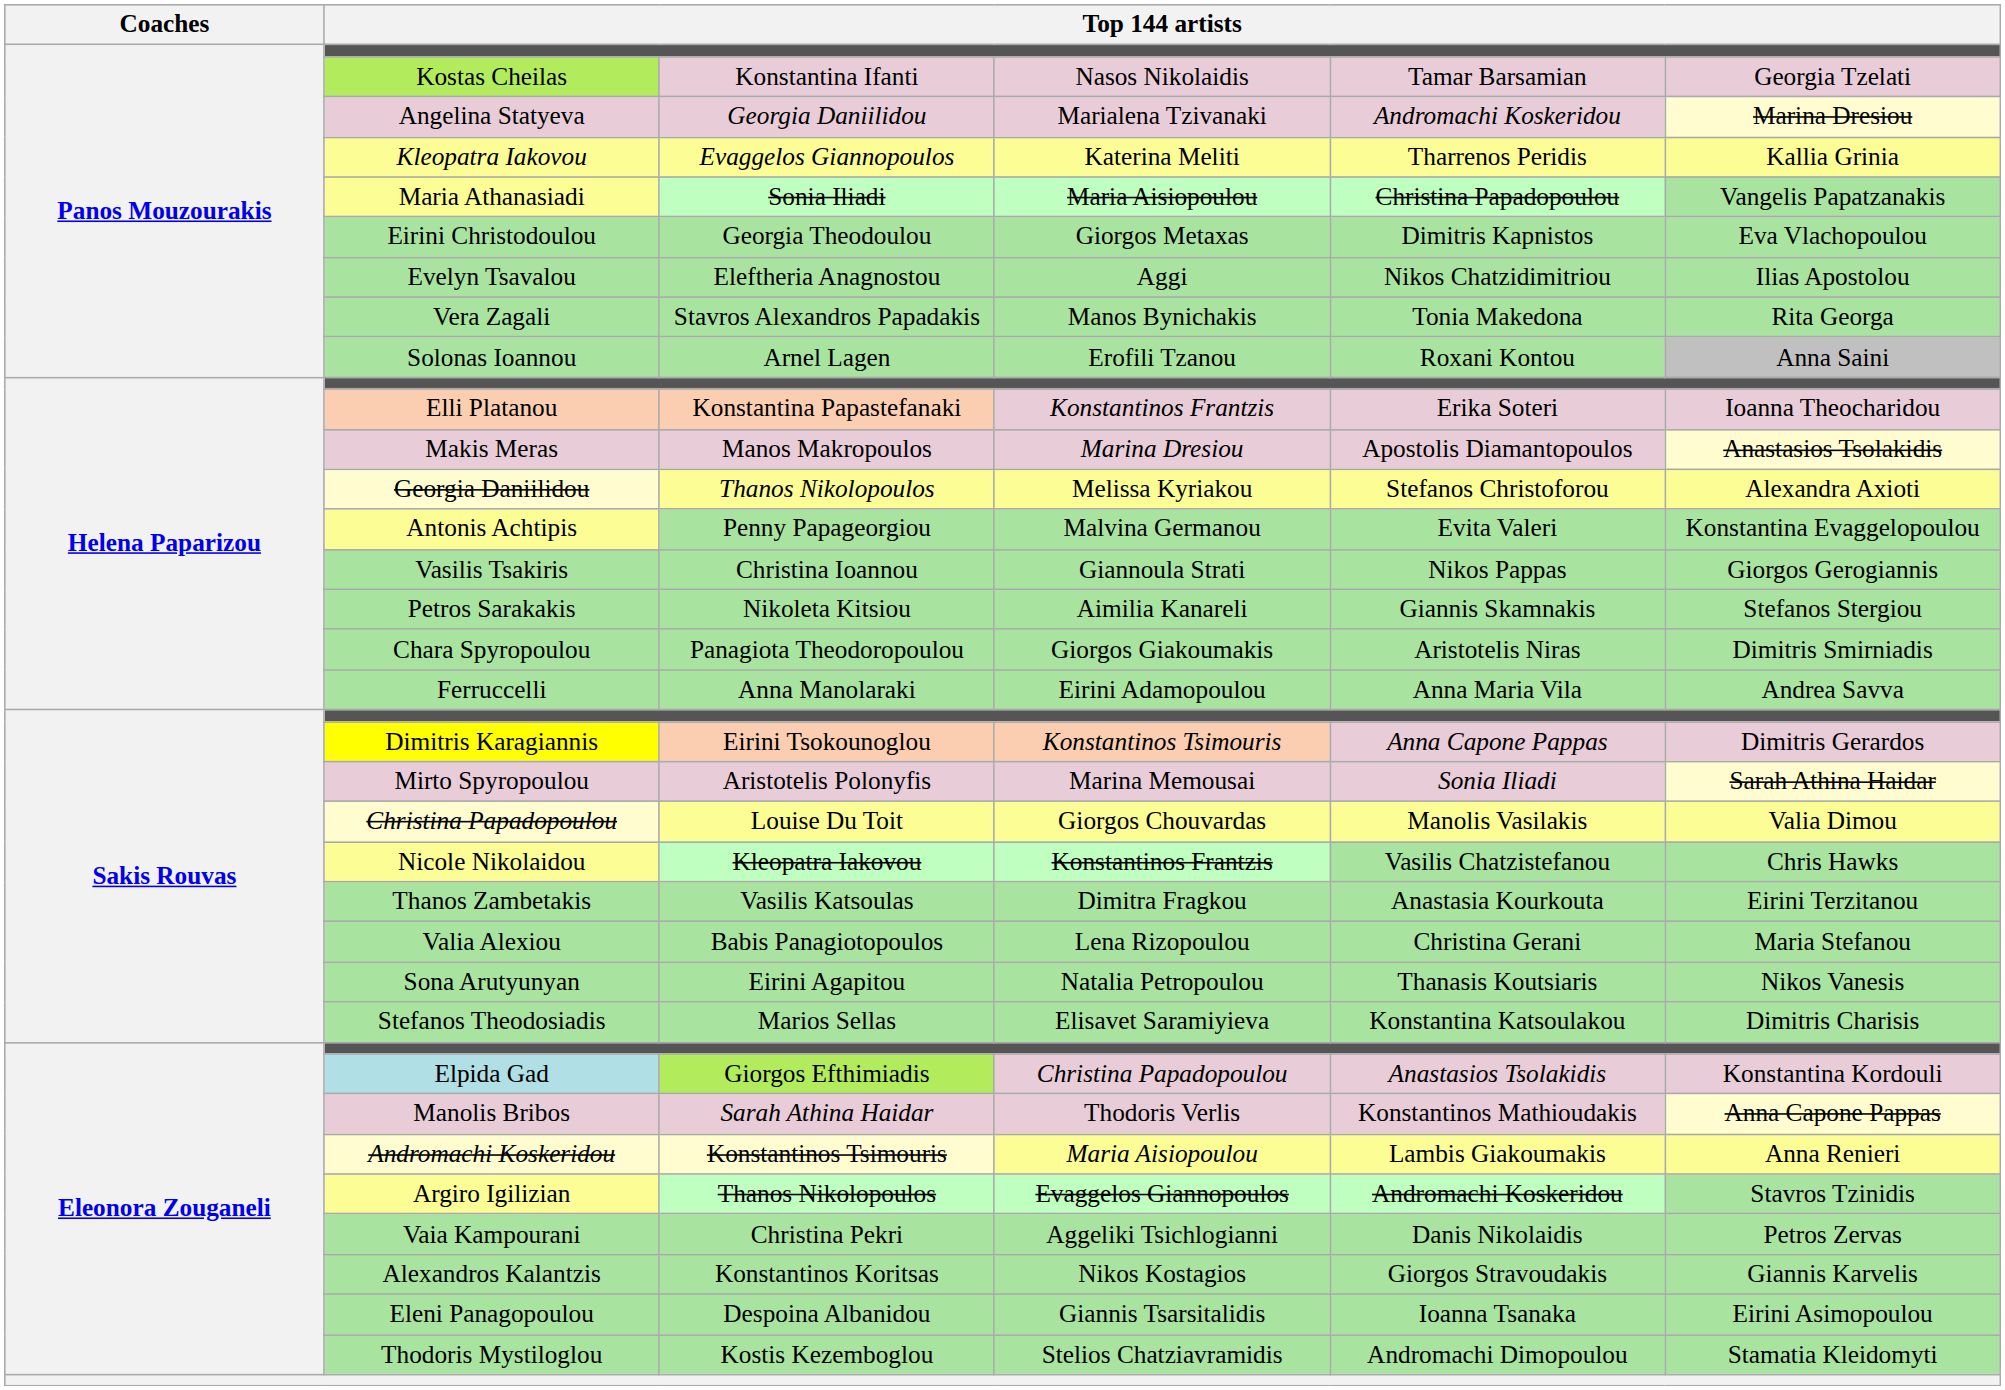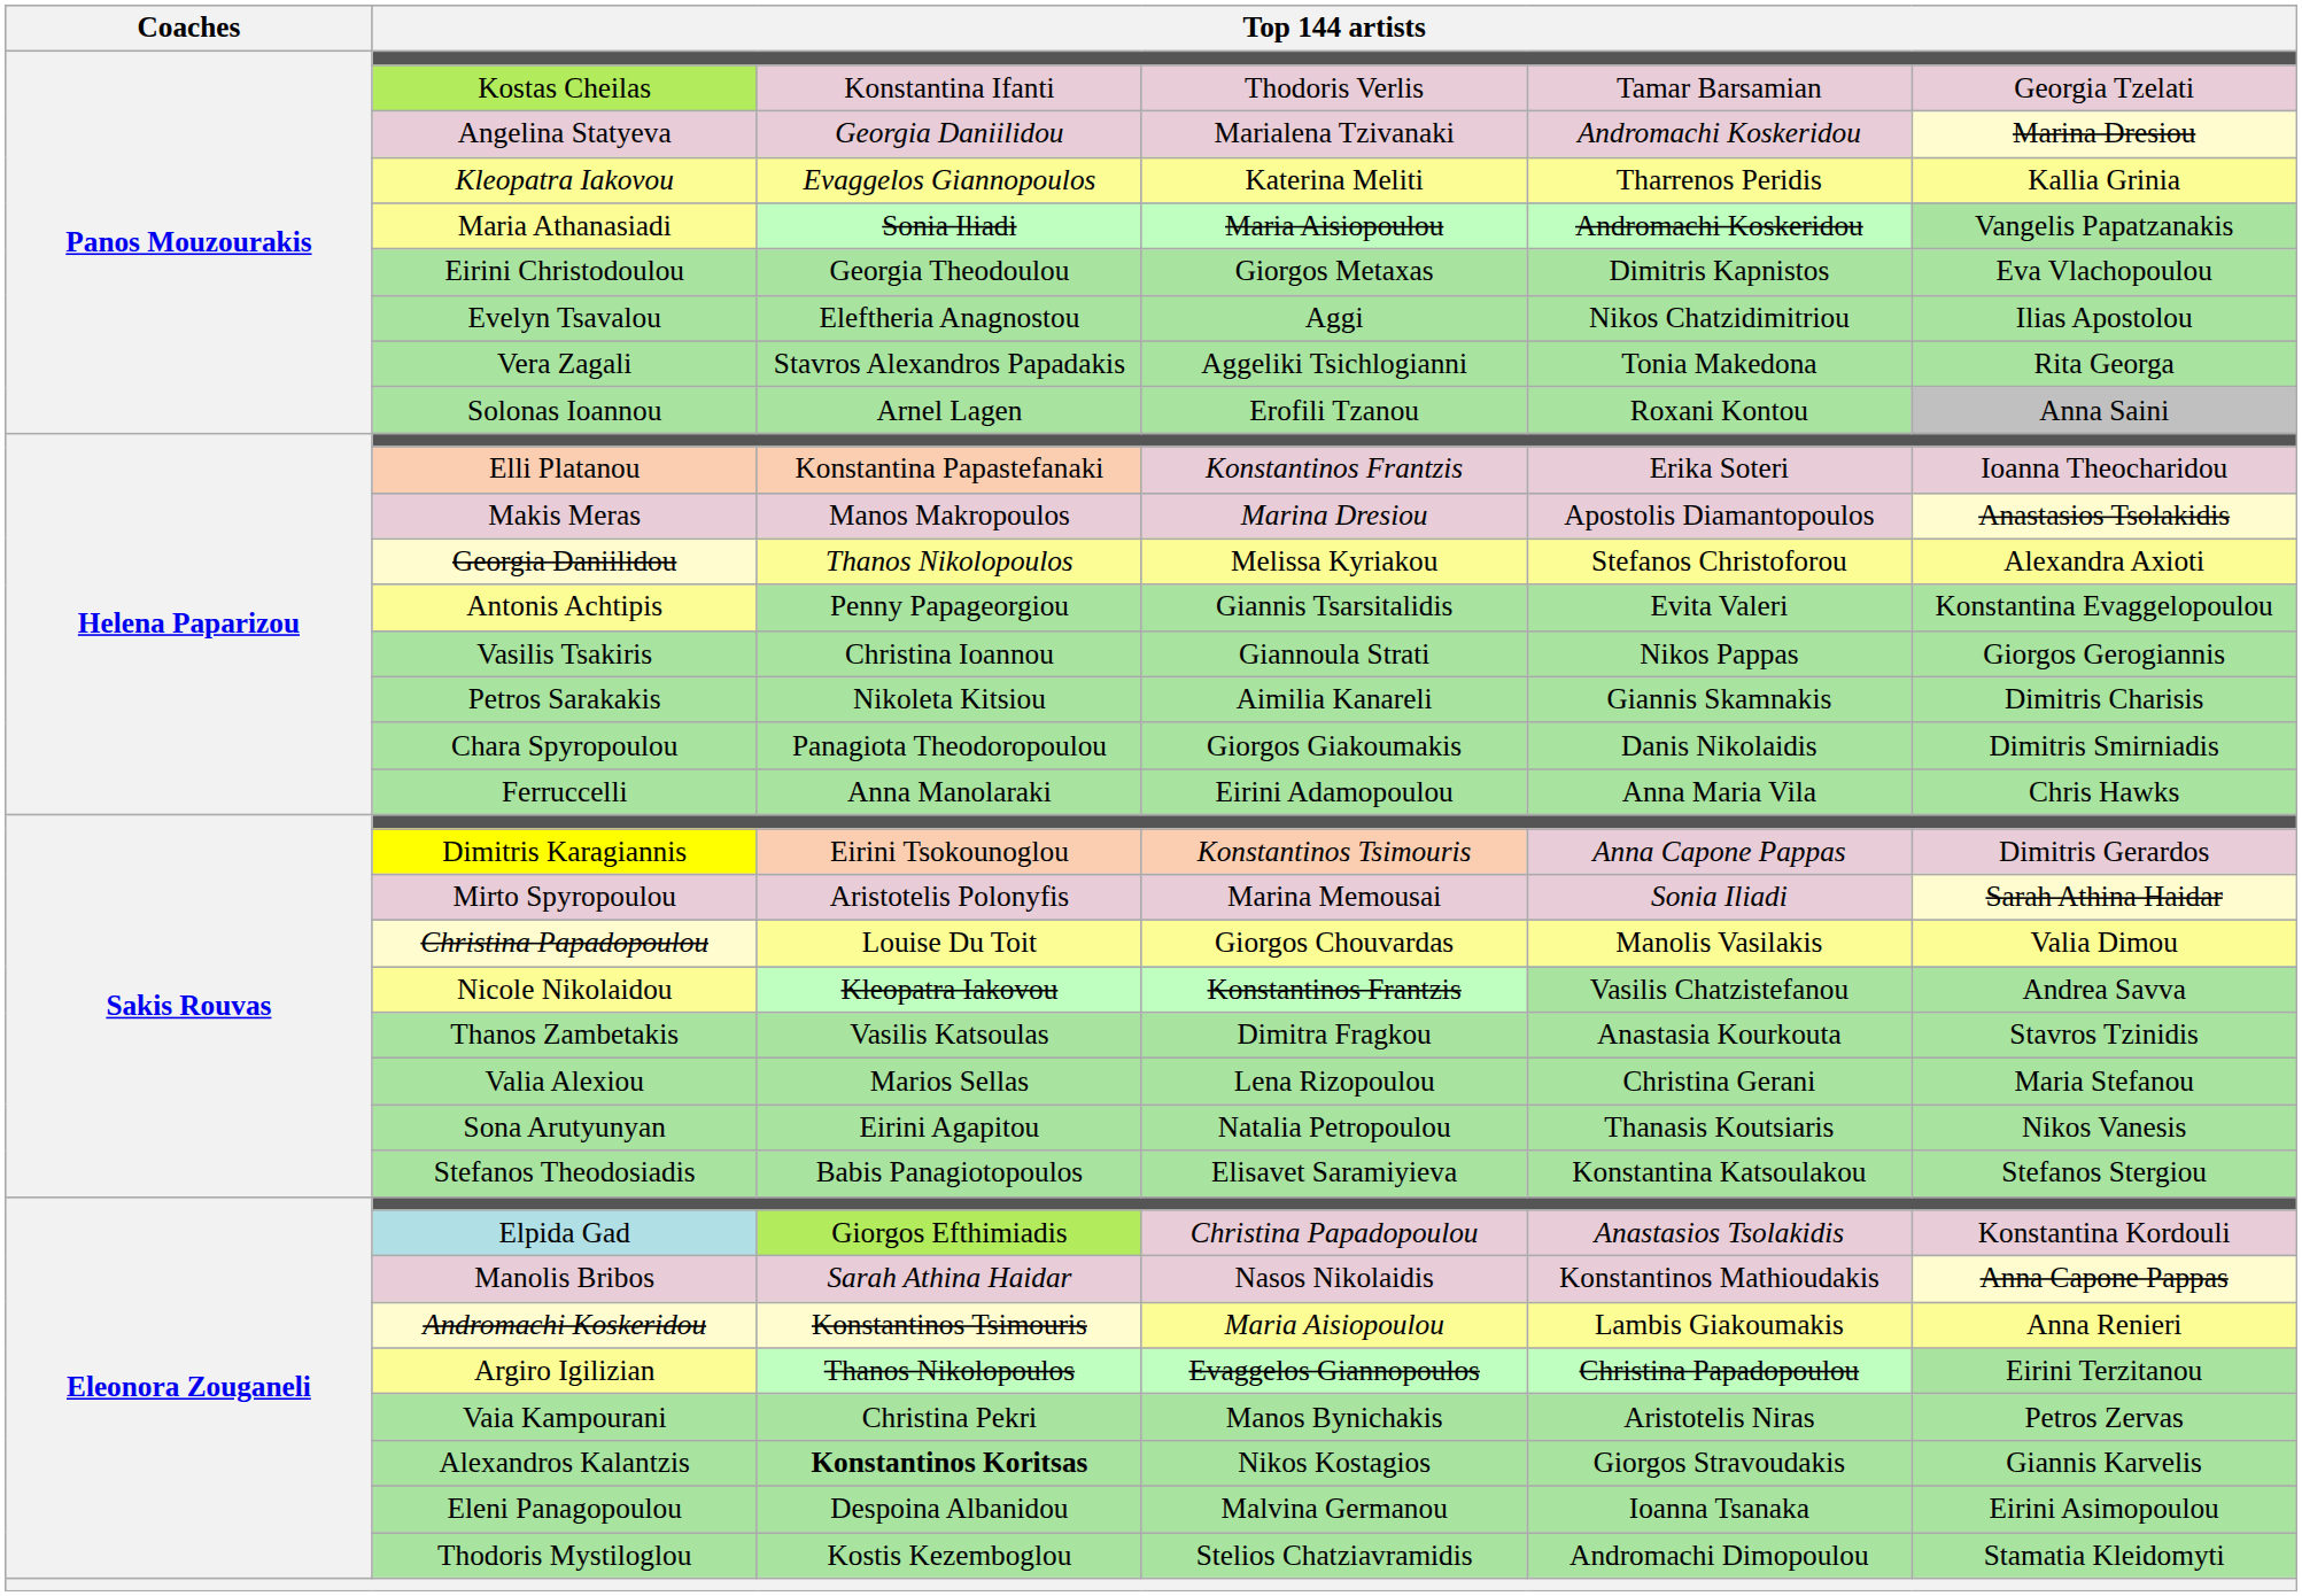 <table class="wikitable" style="text-align:center; width:100%;">
 <tr>
 <th scope="col" style="width:16%;">Coaches</th>
 <th scope="col" style="width:84%;" colspan="5">Top 144 artists</th>
 </tr>
 <tr>
 <th rowspan="9"><a href='#'>Panos Mouzourakis</a></th>
 <td colspan="9" style="background-color:#555555;"></td>
 </tr>
 <tr>
 <td width="16.8%" style="background-color:#B2EC5D;">Kostas Cheilas</td>
 <td width="16.8%" style="background-color:#E8CCD7;">Konstantina Ifanti</td>
-<td width="16.8%" style="background-color:#E8CCD7;">Nasos Nikolaidis</td>
+<td style="background-color:#E8CCD7;">Thodoris Verlis</td>
 <td width="16.8%" style="background-color:#E8CCD7;">Tamar Barsamian</td>
 <td width="16.8%" style="background-color:#E8CCD7;">Georgia Tzelati</td>
 </tr>
 <tr>
 <td style="background-color:#E8CCD7;">Angelina Statyeva</td>
 <td style="background-color:#E8CCD7;"><em>Georgia Daniilidou</em></td>
 <td style="background-color:#E8CCD7;">Marialena Tzivanaki</td>
 <td style="background-color:#E8CCD7;"><em>Andromachi Koskeridou</em></td>
 <td style="background-color:#FFFDD0;"><s>Marina Dresiou</s></td>
 </tr>
 <tr>
 <td style="background-color:#FDFD96;"><em>Kleopatra Iakovou</em></td>
 <td style="background-color:#FDFD96;"><em>Evaggelos Giannopoulos</em></td>
 <td style="background-color:#FDFD96;">Katerina Meliti</td>
 <td style="background-color:#FDFD96;">Tharrenos Peridis</td>
 <td style="background-color:#FDFD96;">Kallia Grinia</td>
 </tr>
 <tr>
 <td style="background-color:#FDFD96;">Maria Athanasiadi</td>
 <td style="background-color:#BFFFC0;"><s>Sonia Iliadi</s></td>
 <td style="background-color:#BFFFC0;"><s>Maria Aisiopoulou</s></td>
-<td style="background-color:#BFFFC0;"><s>Christina Papadopoulou</s></td>
+<td style="background-color:#BFFFC0;"><s>Andromachi Koskeridou</s></td>
 <td style="background-color:#A8E4A0;">Vangelis Papatzanakis</td>
 </tr>
 <tr>
 <td style="background-color:#A8E4A0;">Eirini Christodoulou</td>
 <td style="background-color:#A8E4A0;">Georgia Theodoulou</td>
 <td style="background-color:#A8E4A0;">Giorgos Metaxas</td>
 <td style="background-color:#A8E4A0;">Dimitris Kapnistos</td>
 <td style="background-color:#A8E4A0;">Eva Vlachopoulou</td>
 </tr>
 <tr>
 <td style="background-color:#A8E4A0;">Evelyn Tsavalou</td>
 <td style="background-color:#A8E4A0;">Eleftheria Anagnostou</td>
 <td style="background-color:#A8E4A0;">Aggi</td>
 <td style="background-color:#A8E4A0;">Nikos Chatzidimitriou</td>
 <td style="background-color:#A8E4A0;">Ilias Apostolou</td>
 </tr>
 <tr>
 <td style="background-color:#A8E4A0;">Vera Zagali</td>
 <td style="background-color:#A8E4A0;">Stavros Alexandros Papadakis</td>
-<td style="background-color:#A8E4A0;">Manos Bynichakis</td>
+<td style="background-color:#A8E4A0;">Aggeliki Tsichlogianni</td>
 <td style="background-color:#A8E4A0;">Tonia Makedona</td>
 <td style="background-color:#A8E4A0;">Rita Georga</td>
 </tr>
 <tr>
 <td style="background-color:#A8E4A0;">Solonas Ioannou</td>
 <td style="background-color:#A8E4A0;">Arnel Lagen</td>
 <td style="background-color:#A8E4A0;">Erofili Tzanou</td>
 <td style="background-color:#A8E4A0;">Roxani Kontou</td>
 <td style="background-color:silver;">Anna Saini</td>
 </tr>
 <tr>
 <th rowspan="9"><a href='#'>Helena Paparizou</a></th>
 <td colspan="9" style="background-color:#555555;"></td>
 </tr>
 <tr>
 <td style="background-color:#FBCEB1;">Elli Platanou</td>
 <td style="background-color:#FBCEB1;">Konstantina Papastefanaki</td>
 <td style="background-color:#E8CCD7;"><em>Konstantinos Frantzis</em></td>
 <td style="background-color:#E8CCD7;">Erika Soteri</td>
 <td style="background-color:#E8CCD7;">Ioanna Theocharidou</td>
 </tr>
 <tr>
 <td style="background-color:#E8CCD7;">Makis Meras</td>
 <td style="background-color:#E8CCD7;">Manos Makropoulos</td>
 <td style="background-color:#E8CCD7;"><em>Marina Dresiou</em></td>
 <td style="background-color:#E8CCD7;">Apostolis Diamantopoulos</td>
 <td style="background-color:#FFFDD0;"><s>Anastasios Tsolakidis</s></td>
 </tr>
 <tr>
 <td style="background-color:#FFFDD0;"><s>Georgia Daniilidou</s></td>
 <td style="background-color:#FDFD96;"><em>Thanos Nikolopoulos</em></td>
 <td style="background-color:#FDFD96;">Melissa Kyriakou</td>
 <td style="background-color:#FDFD96;">Stefanos Christoforou</td>
 <td style="background-color:#FDFD96;">Alexandra Axioti</td>
 </tr>
 <tr>
 <td style="background-color:#FDFD96;">Antonis Achtipis</td>
 <td style="background-color:#A8E4A0;">Penny Papageorgiou</td>
-<td style="background-color:#A8E4A0;">Malvina Germanou</td>
+<td style="background-color:#A8E4A0;">Giannis Tsarsitalidis</td>
 <td style="background-color:#A8E4A0;">Evita Valeri</td>
 <td style="background-color:#A8E4A0;">Konstantina Evaggelopoulou</td>
 </tr>
 <tr>
 <td style="background-color:#A8E4A0;">Vasilis Tsakiris</td>
 <td style="background-color:#A8E4A0;">Christina Ioannou</td>
 <td style="background-color:#A8E4A0;">Giannoula Strati</td>
 <td style="background-color:#A8E4A0;">Nikos Pappas</td>
 <td style="background-color:#A8E4A0;">Giorgos Gerogiannis</td>
 </tr>
 <tr>
 <td style="background-color:#A8E4A0;">Petros Sarakakis</td>
 <td style="background-color:#A8E4A0;">Nikoleta Kitsiou</td>
 <td style="background-color:#A8E4A0;">Aimilia Kanareli</td>
 <td style="background-color:#A8E4A0;">Giannis Skamnakis</td>
-<td style="background-color:#A8E4A0;">Stefanos Stergiou</td>
+<td style="background-color:#A8E4A0;">Dimitris Charisis</td>
 </tr>
 <tr>
 <td style="background-color:#A8E4A0;">Chara Spyropoulou</td>
 <td style="background-color:#A8E4A0;">Panagiota Theodoropoulou</td>
 <td style="background-color:#A8E4A0;">Giorgos Giakoumakis</td>
-<td style="background-color:#A8E4A0;">Aristotelis Niras</td>
+<td style="background-color:#A8E4A0;">Danis Nikolaidis</td>
 <td style="background-color:#A8E4A0;">Dimitris Smirniadis</td>
 </tr>
 <tr>
 <td style="background-color:#A8E4A0;">Ferruccelli</td>
 <td style="background-color:#A8E4A0;">Anna Manolaraki</td>
 <td style="background-color:#A8E4A0;">Eirini Adamopoulou</td>
 <td style="background-color:#A8E4A0;">Anna Maria Vila</td>
-<td style="background-color:#A8E4A0;">Andrea Savva</td>
+<td style="background-color:#A8E4A0;">Chris Hawks</td>
 </tr>
 <tr>
 <th rowspan="9"><a href='#'>Sakis Rouvas</a></th>
 <td colspan="9" style="background-color:#555555;"></td>
 </tr>
 <tr>
 <td style="background-color:yellow;">Dimitris Karagiannis</td>
 <td style="background-color:#FBCEB1;">Eirini Tsokounoglou</td>
 <td style="background-color:#FBCEB1;"><em>Konstantinos Tsimouris</em></td>
 <td style="background-color:#E8CCD7;"><em>Anna Capone Pappas</em></td>
 <td style="background-color:#E8CCD7;">Dimitris Gerardos</td>
 </tr>
 <tr>
 <td style="background-color:#E8CCD7;">Mirto Spyropoulou</td>
 <td style="background-color:#E8CCD7;">Aristotelis Polonyfis</td>
 <td style="background-color:#E8CCD7;">Marina Memousai</td>
 <td style="background-color:#E8CCD7;"><em>Sonia Iliadi</em></td>
 <td style="background-color:#FFFDD0;"><s>Sarah Athina Haidar</s></td>
 </tr>
 <tr>
 <td style="background-color:#FFFDD0;"><s><em>Christina Papadopoulou</em></s></td>
 <td style="background-color:#FDFD96;">Louise Du Toit</td>
 <td style="background-color:#FDFD96;">Giorgos Chouvardas</td>
 <td style="background-color:#FDFD96;">Manolis Vasilakis</td>
 <td style="background-color:#FDFD96;">Valia Dimou</td>
 </tr>
 <tr>
 <td style="background-color:#FDFD96;">Nicole Nikolaidou</td>
 <td style="background-color:#BFFFC0;"><s>Kleopatra Iakovou</s></td>
 <td style="background-color:#BFFFC0;"><s>Konstantinos Frantzis</s></td>
 <td style="background-color:#A8E4A0;">Vasilis Chatzistefanou</td>
-<td style="background-color:#A8E4A0;">Chris Hawks</td>
+<td style="background-color:#A8E4A0;">Andrea Savva</td>
 </tr>
 <tr>
 <td style="background-color:#A8E4A0;">Thanos Zambetakis</td>
 <td style="background-color:#A8E4A0;">Vasilis Katsoulas</td>
 <td style="background-color:#A8E4A0;">Dimitra Fragkou</td>
 <td style="background-color:#A8E4A0;">Anastasia Kourkouta</td>
-<td style="background-color:#A8E4A0;">Eirini Terzitanou</td>
+<td style="background-color:#A8E4A0;">Stavros Tzinidis</td>
 </tr>
 <tr>
 <td style="background-color:#A8E4A0;">Valia Alexiou</td>
-<td style="background-color:#A8E4A0;">Babis Panagiotopoulos</td>
+<td style="background-color:#A8E4A0;">Marios Sellas</td>
 <td style="background-color:#A8E4A0;">Lena Rizopoulou</td>
 <td style="background-color:#A8E4A0;">Christina Gerani</td>
 <td style="background-color:#A8E4A0;">Maria Stefanou</td>
 </tr>
 <tr>
 <td style="background-color:#A8E4A0;">Sona Arutyunyan</td>
 <td style="background-color:#A8E4A0;">Eirini Agapitou</td>
 <td style="background-color:#A8E4A0;">Natalia Petropoulou</td>
 <td style="background-color:#A8E4A0;">Thanasis Koutsiaris</td>
 <td style="background-color:#A8E4A0;">Nikos Vanesis</td>
 </tr>
 <tr>
 <td style="background-color:#A8E4A0;">Stefanos Theodosiadis</td>
-<td style="background-color:#A8E4A0;">Marios Sellas</td>
+<td style="background-color:#A8E4A0;">Babis Panagiotopoulos</td>
 <td style="background-color:#A8E4A0;">Elisavet Saramiyieva</td>
 <td style="background-color:#A8E4A0;">Konstantina Katsoulakou</td>
-<td style="background-color:#A8E4A0;">Dimitris Charisis</td>
+<td style="background-color:#A8E4A0;">Stefanos Stergiou</td>
 </tr>
 <tr>
 <th rowspan="9"><a href='#'>Eleonora Zouganeli</a></th>
 <td colspan="9" style="background-color:#555555;"></td>
 </tr>
 <tr>
 <td style="background-color:#B0E0E6;">Elpida Gad</td>
 <td style="background-color:#B2EC5D;">Giorgos Efthimiadis</td>
 <td style="background-color:#E8CCD7;"><em>Christina Papadopoulou</em></td>
 <td style="background-color:#E8CCD7;"><em>Anastasios Tsolakidis</em></td>
 <td style="background-color:#E8CCD7;">Konstantina Kordouli</td>
 </tr>
 <tr>
 <td style="background-color:#E8CCD7;">Manolis Bribos</td>
 <td style="background-color:#E8CCD7;"><em>Sarah Athina Haidar</em></td>
-<td style="background-color:#E8CCD7;">Thodoris Verlis</td>
+<td width="16.8%" style="background-color:#E8CCD7;">Nasos Nikolaidis</td>
 <td style="background-color:#E8CCD7;">Konstantinos Mathioudakis</td>
 <td style="background-color:#FFFDD0;"><s>Anna Capone Pappas</s></td>
 </tr>
 <tr>
 <td style="background-color:#FFFDD0;"><s><em>Andromachi Koskeridou</em></s></td>
 <td style="background-color:#FFFDD0;"><s>Konstantinos Tsimouris</s></td>
 <td style="background-color:#FDFD96;"><em>Maria Aisiopoulou</em></td>
 <td style="background-color:#FDFD96;">Lambis Giakoumakis</td>
 <td style="background-color:#FDFD96;">Anna Renieri</td>
 </tr>
 <tr>
 <td style="background-color:#FDFD96;">Argiro Igilizian</td>
 <td style="background-color:#BFFFC0;"><s>Thanos Nikolopoulos</s></td>
 <td style="background-color:#BFFFC0;"><s>Evaggelos Giannopoulos</s></td>
-<td style="background-color:#BFFFC0;"><s>Andromachi Koskeridou</s></td>
-<td style="background-color:#A8E4A0;">Stavros Tzinidis</td>
+<td style="background-color:#BFFFC0;"><s>Christina Papadopoulou</s></td>
+<td style="background-color:#A8E4A0;">Eirini Terzitanou</td>
 </tr>
 <tr>
 <td style="background-color:#A8E4A0;">Vaia Kampourani</td>
 <td style="background-color:#A8E4A0;">Christina Pekri</td>
-<td style="background-color:#A8E4A0;">Aggeliki Tsichlogianni</td>
-<td style="background-color:#A8E4A0;">Danis Nikolaidis</td>
+<td style="background-color:#A8E4A0;">Manos Bynichakis</td>
+<td style="background-color:#A8E4A0;">Aristotelis Niras</td>
 <td style="background-color:#A8E4A0;">Petros Zervas</td>
 </tr>
 <tr>
 <td style="background-color:#A8E4A0;">Alexandros Kalantzis</td>
-<td style="background-color:#A8E4A0;">Konstantinos Koritsas</td>
+<td style="background-color:#A8E4A0;"><strong>Konstantinos Koritsas</strong></td>
 <td style="background-color:#A8E4A0;">Nikos Kostagios</td>
 <td style="background-color:#A8E4A0;">Giorgos Stravoudakis</td>
 <td style="background-color:#A8E4A0;">Giannis Karvelis</td>
 </tr>
 <tr>
 <td style="background-color:#A8E4A0;">Eleni Panagopoulou</td>
 <td style="background-color:#A8E4A0;">Despoina Albanidou</td>
-<td style="background-color:#A8E4A0;">Giannis Tsarsitalidis</td>
+<td style="background-color:#A8E4A0;">Malvina Germanou</td>
 <td style="background-color:#A8E4A0;">Ioanna Tsanaka</td>
 <td style="background-color:#A8E4A0;">Eirini Asimopoulou</td>
 </tr>
 <tr>
 <td style="background-color:#A8E4A0;">Thodoris Mystiloglou</td>
 <td style="background-color:#A8E4A0;">Kostis Kezemboglou</td>
 <td style="background-color:#A8E4A0;">Stelios Chatziavramidis</td>
 <td style="background-color:#A8E4A0;">Andromachi Dimopoulou</td>
 <td style="background-color:#A8E4A0;">Stamatia Kleidomyti</td>
 </tr>
 <tr>
 <th style="font-size:90%; line-height:12px;" colspan="7"><small></small></th>
 </tr>
 </table>
